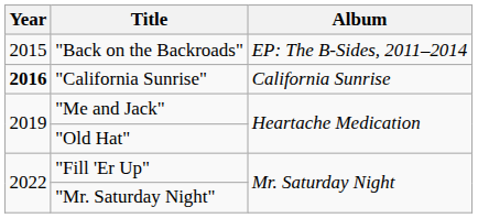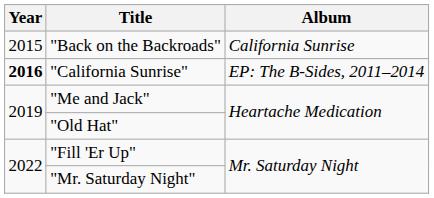 <table class="wikitable">
 <tr>
 <th scope="col">Year</th>
 <th scope="col">Title</th>
 <th scope="col">Album</th>
 </tr>
 <tr>
 <td>2015</td>
 <td>"Back on the Backroads"</td>
-<td><em>EP: The B-Sides, 2011–2014</em></td>
+<td><em>California Sunrise</em></td>
 </tr>
 <tr>
 <td><strong>2016</strong></td>
 <td>"California Sunrise"</td>
-<td><em>California Sunrise</em></td>
+<td><em>EP: The B-Sides, 2011–2014</em></td>
 </tr>
 <tr>
 <td rowspan="2">2019</td>
 <td>"Me and Jack"</td>
 <td rowspan="2"><em>Heartache Medication</em></td>
 </tr>
 <tr>
 <td>"Old Hat"</td>
 </tr>
 <tr>
 <td rowspan="2">2022</td>
 <td>"Fill 'Er Up"</td>
 <td rowspan="2"><em>Mr. Saturday Night</em></td>
 </tr>
 <tr>
 <td>"Mr. Saturday Night"</td>
 </tr>
 </table>
